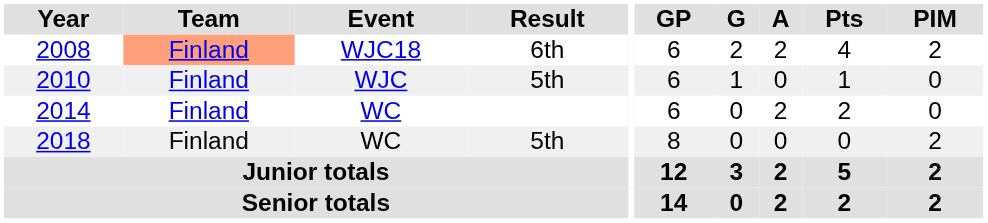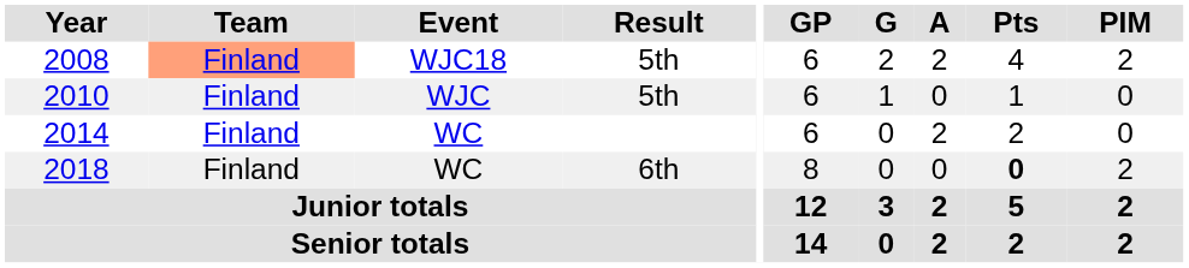 <table border="0" cellpadding="1" cellspacing="0" ID="Table3" style="text-align:center; width:40em">
 <tr ALIGN="center" bgcolor="#e0e0e0">
 <th>Year</th>
 <th>Team</th>
 <th>Event</th>
 <th>Result</th>
 <th rowspan="99" bgcolor="#ffffff"></th>
 <th>GP</th>
 <th>G</th>
 <th>A</th>
 <th>Pts</th>
 <th>PIM</th>
 </tr>
 <tr>
 <td><a href='#'>2008</a></td>
 <td style="background: lightsalmon;"><a href='#'>Finland</a></td>
 <td><a href='#'>WJC18</a></td>
-<td>6th</td>
+<td>5th</td>
 <td>6</td>
 <td>2</td>
 <td>2</td>
 <td>4</td>
 <td>2</td>
 </tr>
 <tr bgcolor="#f0f0f0">
 <td><a href='#'>2010</a></td>
 <td><a href='#'>Finland</a></td>
 <td><a href='#'>WJC</a></td>
 <td>5th</td>
 <td>6</td>
 <td>1</td>
 <td>0</td>
 <td>1</td>
 <td>0</td>
 </tr>
 <tr>
 <td><a href='#'>2014</a></td>
 <td><a href='#'>Finland</a></td>
 <td><a href='#'>WC</a></td>
 <td></td>
 <td>6</td>
 <td>0</td>
 <td>2</td>
 <td>2</td>
 <td>0</td>
 </tr>
 <tr bgcolor="#f0f0f0">
 <td><a href='#'>2018</a></td>
 <td>Finland</td>
 <td>WC</td>
-<td>5th</td>
+<td>6th</td>
 <td>8</td>
 <td>0</td>
 <td>0</td>
-<td>0</td>
+<td><strong>0</strong></td>
 <td>2</td>
 </tr>
 <tr ALIGN="center" bgcolor="#e0e0e0">
 <th colspan=4>Junior totals</th>
 <th>12</th>
 <th>3</th>
 <th>2</th>
 <th>5</th>
 <th>2</th>
 </tr>
 <tr ALIGN="center" bgcolor="#e0e0e0">
 <th colspan=4>Senior totals</th>
 <th>14</th>
 <th>0</th>
 <th>2</th>
 <th>2</th>
 <th>2</th>
 </tr>
 </table>
